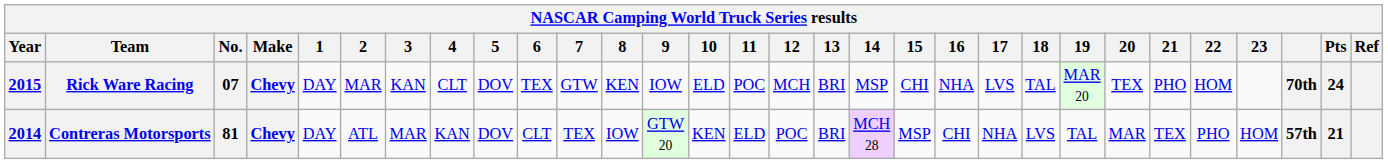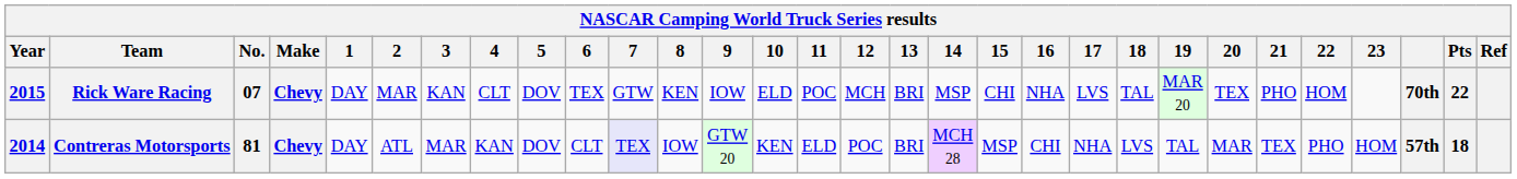 <table class="wikitable" style="text-align:center; font-size:75%">
 <tr>
 <th colspan=45><a href='#'>NASCAR Camping World Truck Series</a> results</th>
 </tr>
 <tr>
 <th>Year</th>
 <th>Team</th>
 <th>No.</th>
 <th>Make</th>
 <th>1</th>
 <th>2</th>
 <th>3</th>
 <th>4</th>
 <th>5</th>
 <th>6</th>
 <th>7</th>
 <th>8</th>
 <th>9</th>
 <th>10</th>
 <th>11</th>
 <th>12</th>
 <th>13</th>
 <th>14</th>
 <th>15</th>
 <th>16</th>
 <th>17</th>
 <th>18</th>
 <th>19</th>
 <th>20</th>
 <th>21</th>
 <th>22</th>
 <th>23</th>
 <th></th>
 <th>Pts</th>
 <th>Ref</th>
 </tr>
 <tr>
 <th><a href='#'>2015</a></th>
 <th><a href='#'>Rick Ware Racing</a></th>
 <th>07</th>
 <th><a href='#'>Chevy</a></th>
 <td><a href='#'>DAY</a></td>
 <td><a href='#'>MAR</a></td>
 <td><a href='#'>KAN</a></td>
 <td><a href='#'>CLT</a></td>
 <td><a href='#'>DOV</a></td>
 <td><a href='#'>TEX</a></td>
 <td><a href='#'>GTW</a></td>
 <td><a href='#'>KEN</a></td>
 <td><a href='#'>IOW</a></td>
 <td><a href='#'>ELD</a></td>
 <td><a href='#'>POC</a></td>
 <td><a href='#'>MCH</a></td>
 <td><a href='#'>BRI</a></td>
 <td><a href='#'>MSP</a></td>
 <td><a href='#'>CHI</a></td>
 <td><a href='#'>NHA</a></td>
 <td><a href='#'>LVS</a></td>
 <td><a href='#'>TAL</a></td>
 <td style="background:#DFFFDF;"><a href='#'>MAR</a><br><small>20</small></td>
 <td><a href='#'>TEX</a></td>
 <td><a href='#'>PHO</a></td>
 <td><a href='#'>HOM</a></td>
 <td></td>
 <th>70th</th>
-<th>24</th>
+<th>22</th>
 <th></th>
 </tr>
 <tr>
 <th><a href='#'>2014</a></th>
 <th><a href='#'>Contreras Motorsports</a></th>
 <th>81</th>
 <th><a href='#'>Chevy</a></th>
 <td><a href='#'>DAY</a></td>
 <td><a href='#'>ATL</a></td>
 <td><a href='#'>MAR</a></td>
 <td><a href='#'>KAN</a></td>
 <td><a href='#'>DOV</a></td>
 <td><a href='#'>CLT</a></td>
-<td><a href='#'>TEX</a></td>
+<td style="background: lavender;"><a href='#'>TEX</a></td>
 <td><a href='#'>IOW</a></td>
 <td style="background:#DFFFDF;"><a href='#'>GTW</a><br><small>20</small></td>
 <td><a href='#'>KEN</a></td>
 <td><a href='#'>ELD</a></td>
 <td><a href='#'>POC</a></td>
 <td><a href='#'>BRI</a></td>
 <td style="background:#EFCFFF;"><a href='#'>MCH</a><br><small>28</small></td>
 <td><a href='#'>MSP</a></td>
 <td><a href='#'>CHI</a></td>
 <td><a href='#'>NHA</a></td>
 <td><a href='#'>LVS</a></td>
 <td><a href='#'>TAL</a></td>
 <td><a href='#'>MAR</a></td>
 <td><a href='#'>TEX</a></td>
 <td><a href='#'>PHO</a></td>
 <td><a href='#'>HOM</a></td>
 <th>57th</th>
-<th>21</th>
+<th>18</th>
 <th></th>
 </tr>
 </table>
